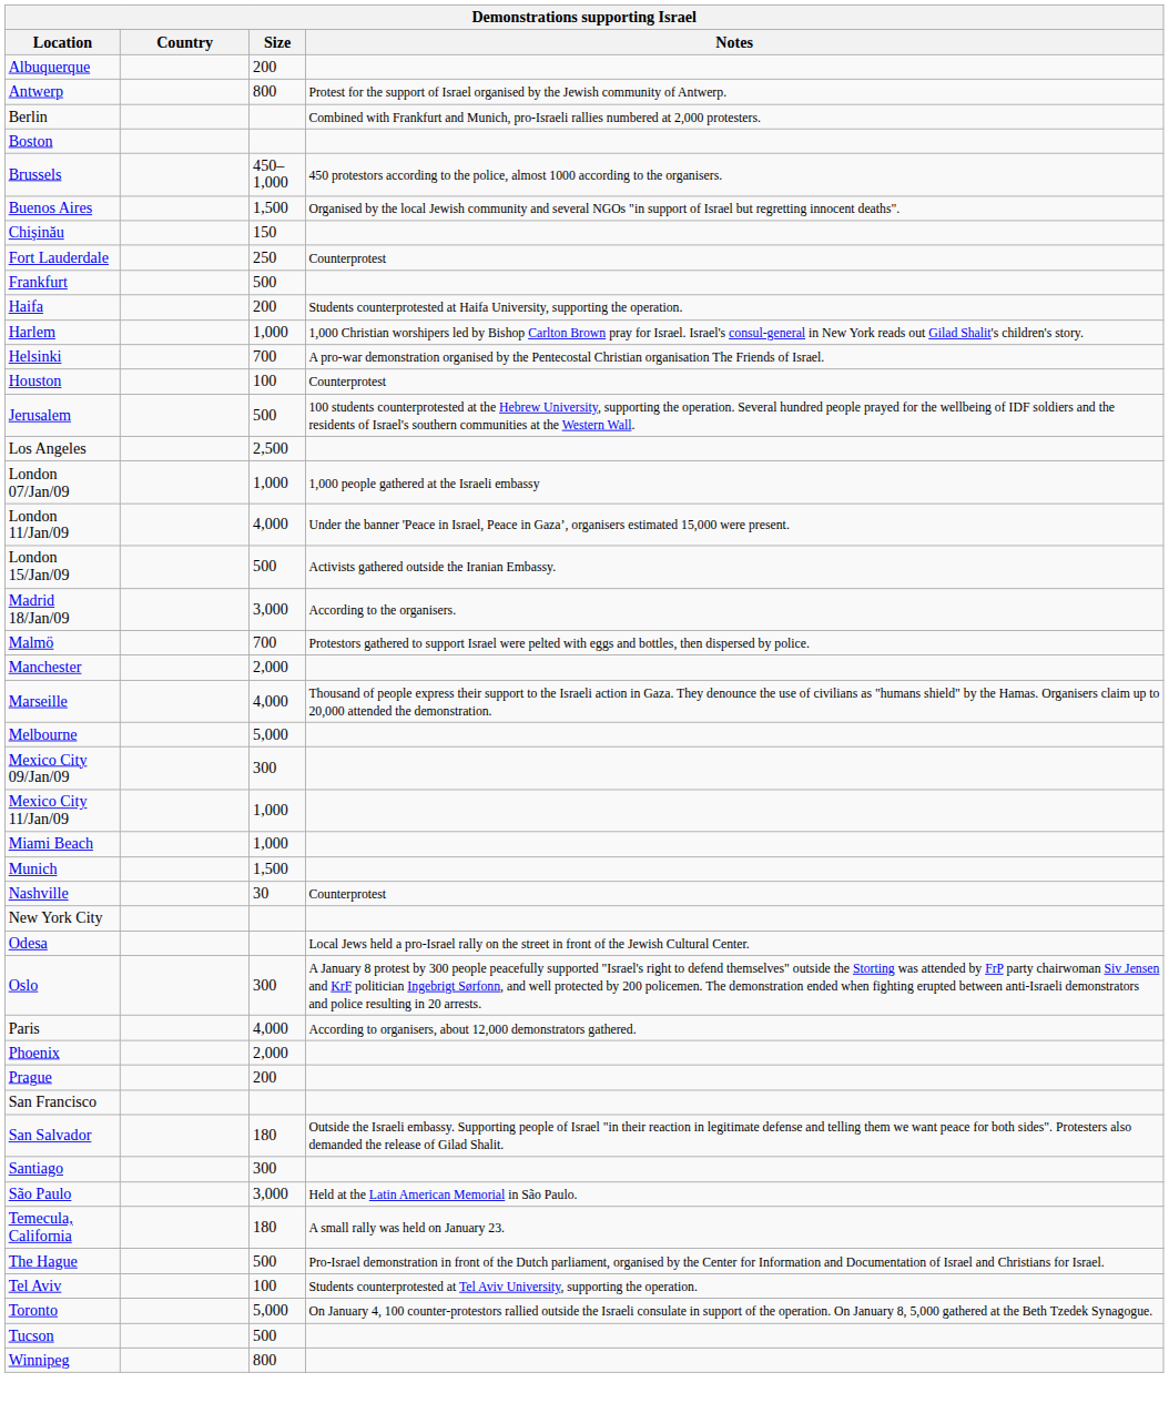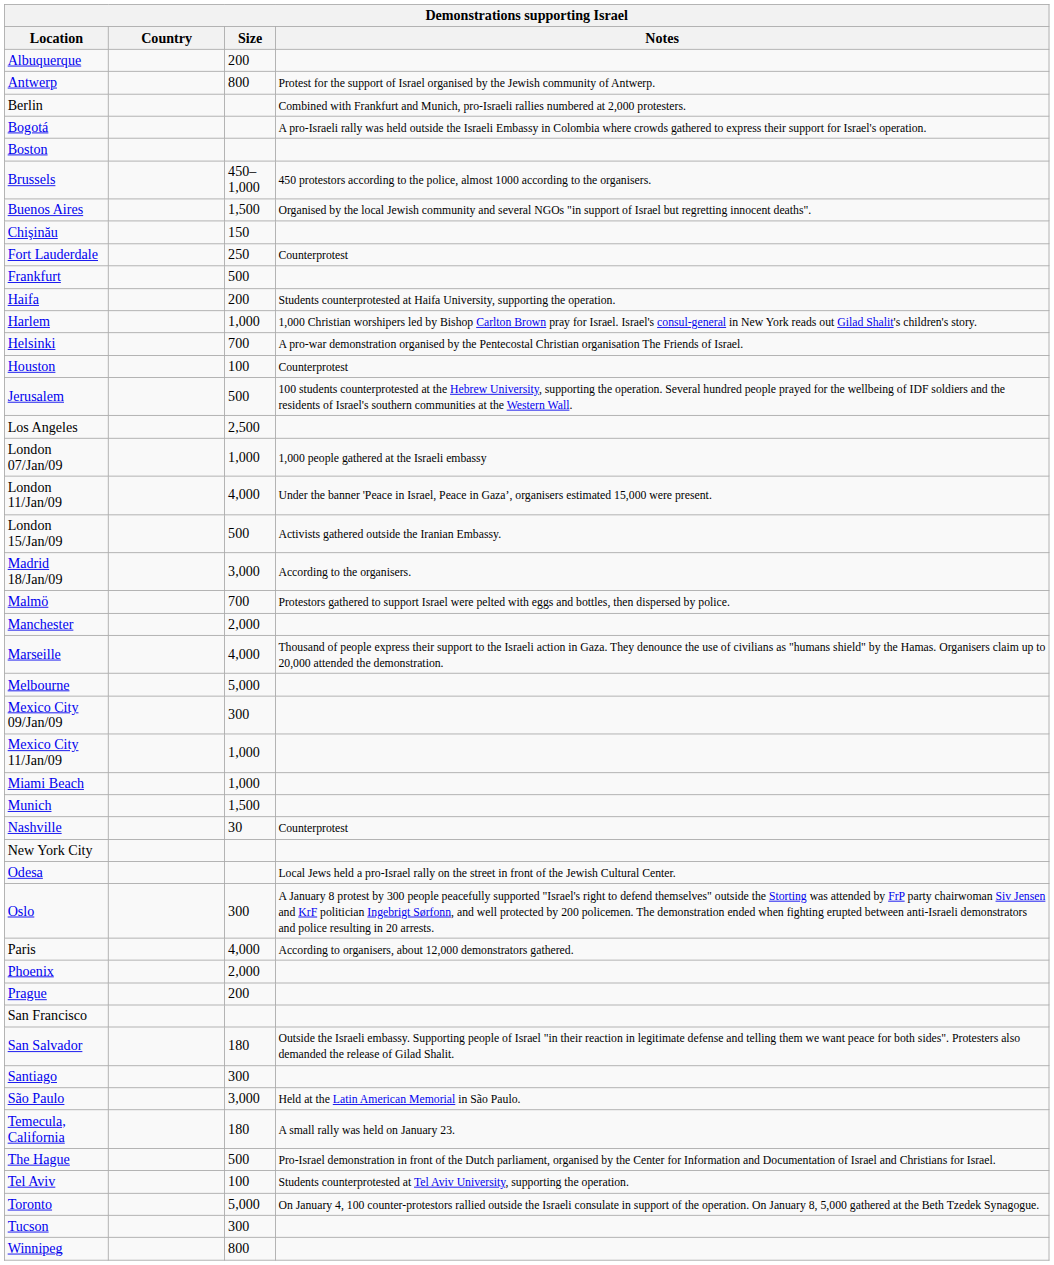 <table class="wikitable sortable collapsible collapsed" style="width:75%;">
 <tr>
 <th Colspan=4>Demonstrations supporting Israel</th>
 </tr>
 <tr>
 <th>Location</th>
 <th style="width:125px;">Country</th>
 <th>Size</th>
 <th>Notes</th>
 </tr>
 <tr>
 <td><a href='#'>Albuquerque</a></td>
 <td></td>
 <td>200</td>
 <td></td>
 </tr>
 <tr>
 <td><a href='#'>Antwerp</a></td>
 <td></td>
 <td>800</td>
 <td><small>Protest for the support of Israel organised by the Jewish community of Antwerp.</small></td>
 </tr>
 <tr>
 <td>Berlin</td>
 <td></td>
 <td></td>
 <td><small>Combined with Frankfurt and Munich, pro-Israeli rallies numbered at 2,000 protesters.</small></td>
+</tr>
+<tr>
+<td><a href='#'>Bogotá</a></td>
+<td></td>
+<td></td>
+<td><small>A pro-Israeli rally was held outside the Israeli Embassy in Colombia where crowds gathered to express their support for Israel's operation.</small></td>
 </tr>
 <tr>
 <td><a href='#'>Boston</a></td>
 <td></td>
 <td></td>
 <td></td>
 </tr>
 <tr>
 <td><a href='#'>Brussels</a></td>
 <td></td>
 <td>450–1,000</td>
 <td><small>450 protestors according to the police, almost 1000 according to the organisers.</small></td>
 </tr>
 <tr>
 <td><a href='#'>Buenos Aires</a></td>
 <td></td>
 <td>1,500</td>
 <td><small>Organised by the local Jewish community and several NGOs "in support of Israel but regretting innocent deaths".</small></td>
 </tr>
 <tr>
 <td><a href='#'>Chişinău</a></td>
 <td></td>
 <td>150</td>
 <td></td>
 </tr>
 <tr>
 <td><a href='#'>Fort Lauderdale</a></td>
 <td></td>
 <td>250</td>
 <td><small>Counterprotest</small></td>
 </tr>
 <tr>
 <td><a href='#'>Frankfurt</a></td>
 <td></td>
 <td>500</td>
 <td></td>
 </tr>
 <tr>
 <td><a href='#'>Haifa</a></td>
 <td></td>
 <td>200</td>
 <td><small>Students counterprotested at Haifa University, supporting the operation.</small></td>
 </tr>
 <tr>
 <td><a href='#'>Harlem</a></td>
 <td></td>
 <td>1,000</td>
 <td><small>1,000 Christian worshipers led by Bishop <a href='#'>Carlton Brown</a> pray for Israel. Israel's <a href='#'>consul-general</a> in New York reads out <a href='#'>Gilad Shalit</a>'s children's story.</small></td>
 </tr>
 <tr>
 <td><a href='#'>Helsinki</a></td>
 <td></td>
 <td>700</td>
 <td><small>A pro-war demonstration organised by the Pentecostal Christian organisation The Friends of Israel.</small></td>
 </tr>
 <tr>
 <td><a href='#'>Houston</a></td>
 <td></td>
 <td>100</td>
 <td><small>Counterprotest</small></td>
 </tr>
 <tr>
 <td><a href='#'>Jerusalem</a></td>
 <td></td>
 <td>500</td>
 <td><small>100 students counterprotested at the <a href='#'>Hebrew University</a>, supporting the operation. Several hundred people prayed for the wellbeing of IDF soldiers and the residents of Israel's southern communities at the <a href='#'>Western Wall</a>.</small></td>
 </tr>
 <tr>
 <td>Los Angeles</td>
 <td></td>
 <td>2,500</td>
 <td></td>
 </tr>
 <tr>
 <td>London 07/Jan/09</td>
 <td></td>
 <td>1,000</td>
 <td><small>1,000 people gathered at the Israeli embassy</small></td>
 </tr>
 <tr>
 <td>London 11/Jan/09</td>
 <td></td>
 <td>4,000</td>
 <td><small>Under the banner 'Peace in Israel, Peace in Gaza’, organisers estimated 15,000 were present.</small></td>
 </tr>
 <tr>
 <td>London 15/Jan/09</td>
 <td></td>
 <td>500</td>
 <td><small>Activists gathered outside the Iranian Embassy.</small></td>
 </tr>
 <tr>
 <td><a href='#'>Madrid</a> 18/Jan/09</td>
 <td></td>
 <td>3,000</td>
 <td><small>According to the organisers.</small></td>
 </tr>
 <tr>
 <td><a href='#'>Malmö</a></td>
 <td></td>
 <td>700</td>
 <td><small>Protestors gathered to support Israel were pelted with eggs and bottles, then dispersed by police.</small></td>
 </tr>
 <tr>
 <td><a href='#'>Manchester</a></td>
 <td></td>
 <td>2,000</td>
 <td></td>
 </tr>
 <tr>
 <td><a href='#'>Marseille</a></td>
 <td></td>
 <td>4,000</td>
 <td><small>Thousand of people express their support to the Israeli action in Gaza. They denounce the use of civilians as "humans shield" by the Hamas. Organisers claim up to 20,000 attended the demonstration.</small></td>
 </tr>
 <tr>
 <td><a href='#'>Melbourne</a></td>
 <td></td>
 <td>5,000</td>
 <td></td>
 </tr>
 <tr>
 <td><a href='#'>Mexico City</a> 09/Jan/09</td>
 <td></td>
 <td>300</td>
 <td></td>
 </tr>
 <tr>
 <td><a href='#'>Mexico City</a> 11/Jan/09</td>
 <td></td>
 <td>1,000</td>
 <td></td>
 </tr>
 <tr>
 <td><a href='#'>Miami Beach</a></td>
 <td></td>
 <td>1,000</td>
 <td></td>
 </tr>
 <tr>
 <td><a href='#'>Munich</a></td>
 <td></td>
 <td>1,500</td>
 <td></td>
 </tr>
 <tr>
 <td><a href='#'>Nashville</a></td>
 <td></td>
 <td>30</td>
 <td><small>Counterprotest</small></td>
 </tr>
 <tr>
 <td>New York City</td>
 <td></td>
 <td></td>
 <td></td>
 </tr>
 <tr>
 <td><a href='#'>Odesa</a></td>
 <td></td>
 <td></td>
 <td><small>Local Jews held a pro-Israel rally on the street in front of the Jewish Cultural Center.</small></td>
 </tr>
 <tr>
 <td><a href='#'>Oslo</a></td>
 <td></td>
 <td>300</td>
 <td><small>A January 8 protest by 300 people peacefully supported "Israel's right to defend themselves" outside the <a href='#'>Storting</a> was attended by <a href='#'>FrP</a> party chairwoman <a href='#'>Siv Jensen</a> and <a href='#'>KrF</a> politician <a href='#'>Ingebrigt Sørfonn</a>, and well protected by 200 policemen. The demonstration ended when fighting erupted between anti-Israeli demonstrators and police resulting in 20 arrests.</small></td>
 </tr>
 <tr>
 <td>Paris</td>
 <td></td>
 <td>4,000</td>
 <td><small>According to organisers, about 12,000 demonstrators gathered.</small></td>
 </tr>
 <tr>
 <td><a href='#'>Phoenix</a></td>
 <td></td>
 <td>2,000</td>
 <td></td>
 </tr>
 <tr>
 <td><a href='#'>Prague</a></td>
 <td></td>
 <td>200</td>
 <td></td>
 </tr>
 <tr>
 <td>San Francisco</td>
 <td></td>
 <td></td>
 <td></td>
 </tr>
 <tr>
 <td><a href='#'>San Salvador</a></td>
 <td></td>
 <td>180</td>
 <td><small>Outside the Israeli embassy. Supporting people of Israel "in their reaction in legitimate defense and telling them we want peace for both sides". Protesters also demanded the release of Gilad Shalit.</small></td>
 </tr>
 <tr>
 <td><a href='#'>Santiago</a></td>
 <td></td>
 <td>300</td>
 <td></td>
 </tr>
 <tr>
 <td><a href='#'>São Paulo</a></td>
 <td></td>
 <td>3,000</td>
 <td><small>Held at the <a href='#'>Latin American Memorial</a> in São Paulo.</small></td>
 </tr>
 <tr>
 <td><a href='#'>Temecula, California</a></td>
 <td></td>
 <td>180</td>
 <td><small>A small rally was held on January 23.</small></td>
 </tr>
 <tr>
 <td><a href='#'>The Hague</a></td>
 <td></td>
 <td>500</td>
 <td><small>Pro-Israel demonstration in front of the Dutch parliament, organised by the Center for Information and Documentation of Israel and Christians for Israel.</small></td>
 </tr>
 <tr>
 <td><a href='#'>Tel Aviv</a></td>
 <td></td>
 <td>100</td>
 <td><small>Students counterprotested at <a href='#'>Tel Aviv University</a>, supporting the operation.</small></td>
 </tr>
 <tr>
 <td><a href='#'>Toronto</a></td>
 <td></td>
 <td>5,000</td>
 <td><small>On January 4, 100 counter-protestors rallied outside the Israeli consulate in support of the operation. On January 8, 5,000 gathered at the Beth Tzedek Synagogue.</small></td>
 </tr>
 <tr>
 <td><a href='#'>Tucson</a></td>
 <td></td>
-<td>500</td>
+<td>300</td>
 <td></td>
 </tr>
 <tr>
 <td><a href='#'>Winnipeg</a></td>
 <td></td>
 <td>800</td>
 <td></td>
 </tr>
 </table>
